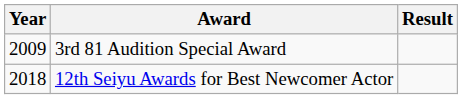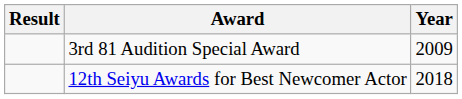 <table class="wikitable sortable">
 <tr>
+<th>Result</th>
+<th>Award</th>
 <th>Year</th>
-<th>Award</th>
-<th>Result</th>
 </tr>
 <tr>
+<td></td>
+<td>3rd 81 Audition Special Award</td>
 <td>2009</td>
-<td>3rd 81 Audition Special Award</td>
-<td></td>
 </tr>
 <tr>
+<td></td>
+<td><a href='#'>12th Seiyu Awards</a> for Best Newcomer Actor</td>
 <td>2018</td>
-<td><a href='#'>12th Seiyu Awards</a> for Best Newcomer Actor</td>
-<td></td>
 </tr>
 </table>
